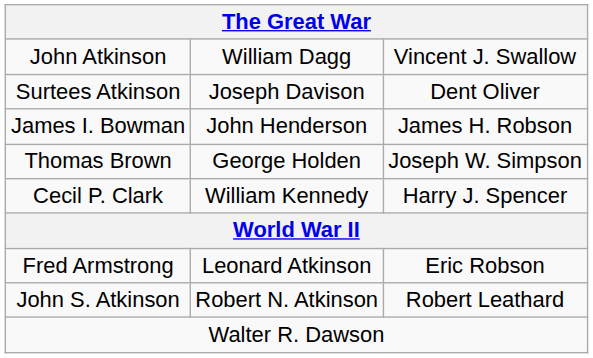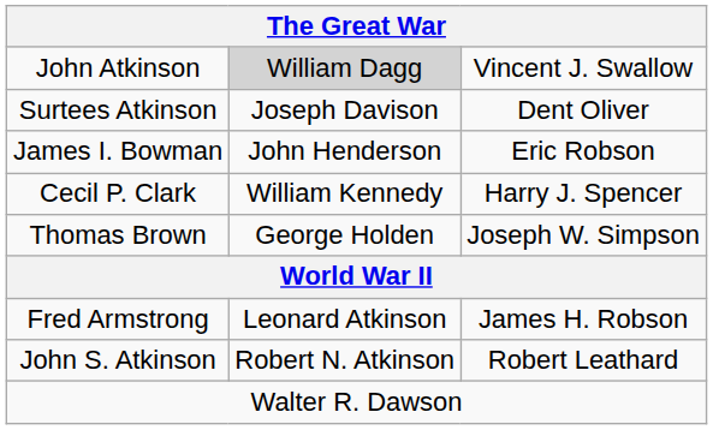 <table class=wikitable style="margin: 0.5em auto; text-align: center">
 <tr>
 <th colspan=3><a href='#'>The Great War</a></th>
 </tr>
 <tr>
 <td>John Atkinson</td>
-<td>William Dagg</td>
+<td style="background: lightgrey;">William Dagg</td>
 <td>Vincent J. Swallow</td>
 </tr>
 <tr>
 <td>Surtees Atkinson</td>
 <td>Joseph Davison</td>
 <td>Dent Oliver</td>
 </tr>
 <tr>
 <td>James I. Bowman</td>
 <td>John Henderson</td>
-<td>James H. Robson</td>
+<td>Eric Robson</td>
+</tr>
+<tr>
+<td>Cecil P. Clark</td>
+<td>William Kennedy</td>
+<td>Harry J. Spencer</td>
 </tr>
 <tr>
 <td>Thomas Brown</td>
 <td>George Holden</td>
 <td>Joseph W. Simpson</td>
 </tr>
 <tr>
-<td>Cecil P. Clark</td>
-<td>William Kennedy</td>
-<td>Harry J. Spencer</td>
-</tr>
-<tr>
 <th colspan=3><a href='#'>World War II</a></th>
 </tr>
 <tr>
 <td>Fred Armstrong</td>
 <td>Leonard Atkinson</td>
-<td>Eric Robson</td>
+<td>James H. Robson</td>
 </tr>
 <tr>
 <td>John S. Atkinson</td>
 <td>Robert N. Atkinson</td>
 <td>Robert Leathard</td>
 </tr>
 <tr>
 <td colspan=3>Walter R. Dawson</td>
 </tr>
 </table>
